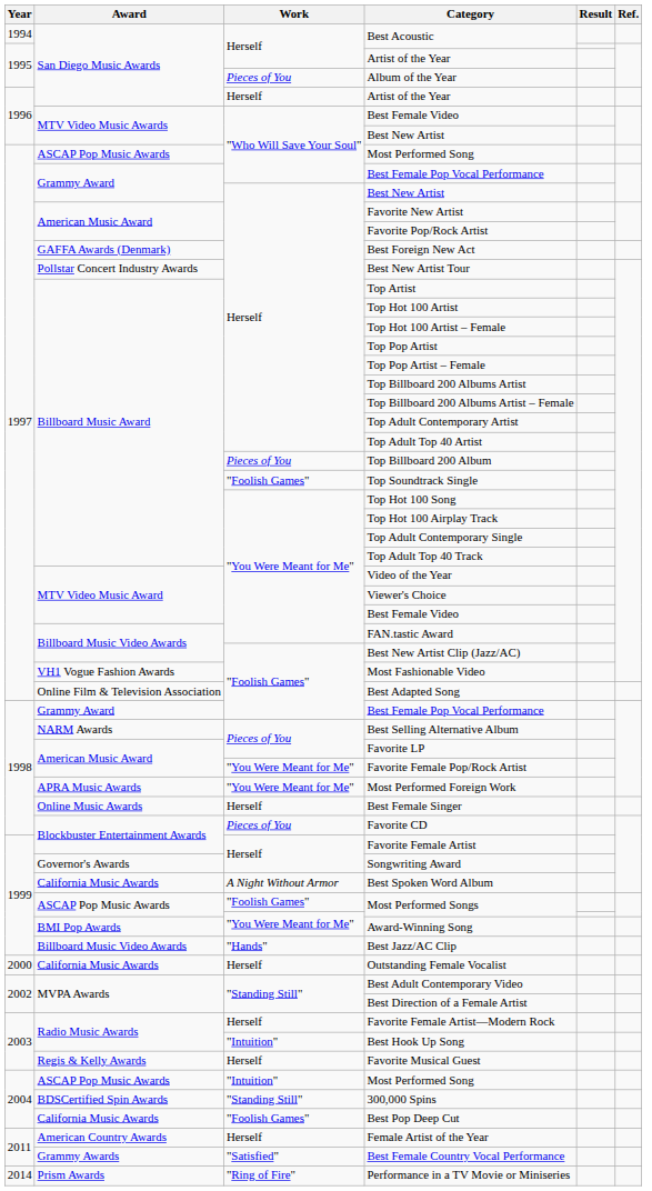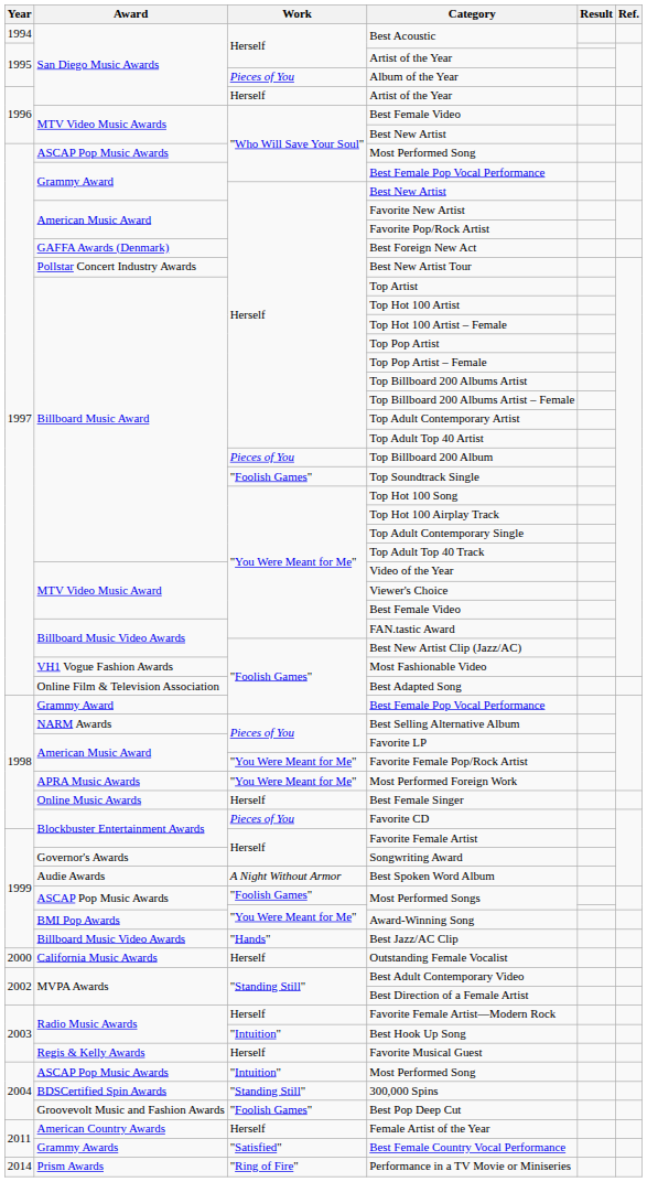 <table class="wikitable">
 <tr>
 <th>Year</th>
 <th>Award</th>
 <th>Work</th>
 <th>Category</th>
 <th>Result</th>
 <th>Ref.</th>
 </tr>
 <tr>
 <td>1994</td>
 <td rowspan=5><a href='#'>San Diego Music Awards</a></td>
 <td rowspan=3>Herself</td>
 <td rowspan=2>Best Acoustic</td>
 <td></td>
 <td></td>
 </tr>
 <tr>
 <td rowspan=3>1995</td>
 <td></td>
 <td rowspan=3></td>
 </tr>
 <tr>
 <td>Artist of the Year</td>
 <td></td>
 </tr>
 <tr>
 <td><em><a href='#'>Pieces of You</a></em></td>
 <td>Album of the Year</td>
 <td></td>
 </tr>
 <tr>
 <td rowspan="3">1996</td>
 <td>Herself</td>
 <td>Artist of the Year</td>
 <td></td>
 <td></td>
 </tr>
 <tr>
 <td rowspan="2"><a href='#'>MTV Video Music Awards</a></td>
 <td rowspan="4">"<a href='#'>Who Will Save Your Soul</a>"</td>
 <td>Best Female Video</td>
 <td></td>
 </tr>
 <tr>
 <td>Best New Artist</td>
 <td></td>
 </tr>
 <tr>
 <td rowspan="29">1997</td>
 <td><a href='#'>ASCAP Pop Music Awards</a></td>
 <td>Most Performed Song</td>
 <td></td>
 <td></td>
 </tr>
 <tr>
 <td rowspan="2"><a href='#'>Grammy Award</a></td>
 <td><a href='#'>Best Female Pop Vocal Performance</a></td>
 <td></td>
 <td rowspan=2></td>
 </tr>
 <tr>
 <td rowspan="14">Herself</td>
 <td><a href='#'>Best New Artist</a></td>
 <td></td>
 </tr>
 <tr>
 <td rowspan="2"><a href='#'>American Music Award</a></td>
 <td>Favorite New Artist</td>
 <td></td>
 </tr>
 <tr>
 <td>Favorite Pop/Rock Artist</td>
 <td></td>
 </tr>
 <tr>
 <td><a href='#'>GAFFA Awards (Denmark)</a></td>
 <td>Best Foreign New Act</td>
 <td></td>
 <td></td>
 </tr>
 <tr>
 <td><a href='#'>Pollstar</a> Concert Industry Awards</td>
 <td>Best New Artist Tour</td>
 <td></td>
 </tr>
 <tr>
 <td rowspan="15"><a href='#'>Billboard Music Award</a></td>
 <td>Top Artist</td>
 <td></td>
 </tr>
 <tr>
 <td>Top Hot 100 Artist</td>
 <td></td>
 </tr>
 <tr>
 <td>Top Hot 100 Artist – Female</td>
 <td></td>
 </tr>
 <tr>
 <td>Top Pop Artist</td>
 <td></td>
 </tr>
 <tr>
 <td>Top Pop Artist – Female</td>
 <td></td>
 </tr>
 <tr>
 <td>Top Billboard 200 Albums Artist</td>
 <td></td>
 </tr>
 <tr>
 <td>Top Billboard 200 Albums Artist – Female</td>
 <td></td>
 </tr>
 <tr>
 <td>Top Adult Contemporary Artist</td>
 <td></td>
 </tr>
 <tr>
 <td>Top Adult Top 40 Artist</td>
 <td></td>
 </tr>
 <tr>
 <td><em><a href='#'>Pieces of You</a></em></td>
 <td>Top Billboard 200 Album</td>
 <td></td>
 </tr>
 <tr>
 <td>"<a href='#'>Foolish Games</a>"</td>
 <td>Top Soundtrack Single</td>
 <td></td>
 </tr>
 <tr>
 <td rowspan="8">"<a href='#'>You Were Meant for Me</a>"</td>
 <td>Top Hot 100 Song</td>
 <td></td>
 </tr>
 <tr>
 <td>Top Hot 100 Airplay Track</td>
 <td></td>
 </tr>
 <tr>
 <td>Top Adult Contemporary Single</td>
 <td></td>
 </tr>
 <tr>
 <td>Top Adult Top 40 Track</td>
 <td></td>
 </tr>
 <tr>
 <td rowspan="3"><a href='#'>MTV Video Music Award</a></td>
 <td>Video of the Year</td>
 <td></td>
 </tr>
 <tr>
 <td>Viewer's Choice</td>
 <td></td>
 </tr>
 <tr>
 <td>Best Female Video</td>
 <td></td>
 </tr>
 <tr>
 <td rowspan=2><a href='#'>Billboard Music Video Awards</a></td>
 <td>FAN.tastic Award</td>
 <td></td>
 </tr>
 <tr>
 <td rowspan=4>"<a href='#'>Foolish Games</a>"</td>
 <td>Best New Artist Clip (Jazz/AC)</td>
 <td></td>
 </tr>
 <tr>
 <td><a href='#'>VH1</a> Vogue Fashion Awards</td>
 <td>Most Fashionable Video</td>
 <td></td>
 </tr>
 <tr>
 <td>Online Film & Television Association</td>
 <td>Best Adapted Song</td>
 <td></td>
 <td></td>
 </tr>
 <tr>
 <td rowspan="7">1998</td>
 <td><a href='#'>Grammy Award</a></td>
 <td><a href='#'>Best Female Pop Vocal Performance</a></td>
 <td></td>
 </tr>
 <tr>
 <td><a href='#'>NARM</a> Awards</td>
 <td rowspan=2><em><a href='#'>Pieces of You</a></em></td>
 <td>Best Selling Alternative Album</td>
 <td></td>
 </tr>
 <tr>
 <td rowspan="2"><a href='#'>American Music Award</a></td>
 <td>Favorite LP</td>
 <td></td>
 </tr>
 <tr>
 <td>"<a href='#'>You Were Meant for Me</a>"</td>
 <td>Favorite Female Pop/Rock Artist</td>
 <td></td>
 </tr>
 <tr>
 <td><a href='#'>APRA Music Awards</a></td>
 <td>"<a href='#'>You Were Meant for Me</a>"</td>
 <td>Most Performed Foreign Work</td>
 <td></td>
 </tr>
 <tr>
 <td><a href='#'>Online Music Awards</a></td>
 <td>Herself</td>
 <td>Best Female Singer</td>
 <td></td>
 <td></td>
 </tr>
 <tr>
 <td rowspan=2><a href='#'>Blockbuster Entertainment Awards</a></td>
 <td><em><a href='#'>Pieces of You</a></em></td>
 <td>Favorite CD</td>
 <td></td>
 </tr>
 <tr>
 <td rowspan="7">1999</td>
 <td rowspan="2">Herself</td>
 <td>Favorite Female Artist</td>
 <td></td>
 </tr>
 <tr>
 <td>Governor's Awards</td>
 <td>Songwriting Award</td>
 <td></td>
 </tr>
 <tr>
-<td><a href='#'>California Music Awards</a></td>
+<td>Audie Awards</td>
 <td><em>A Night Without Armor</em></td>
 <td>Best Spoken Word Album</td>
 <td></td>
 </tr>
 <tr>
 <td rowspan="2"><a href='#'>ASCAP</a> Pop Music Awards</td>
 <td>"<a href='#'>Foolish Games</a>"</td>
 <td rowspan="2">Most Performed Songs</td>
 <td></td>
 <td rowspan=2></td>
 </tr>
 <tr>
 <td rowspan="2">"<a href='#'>You Were Meant for Me</a>"</td>
 <td></td>
 </tr>
 <tr>
 <td><a href='#'>BMI Pop Awards</a></td>
 <td>Award-Winning Song</td>
 <td></td>
 </tr>
 <tr>
 <td><a href='#'>Billboard Music Video Awards</a></td>
 <td>"<a href='#'>Hands</a>"</td>
 <td>Best Jazz/AC Clip</td>
 <td></td>
 <td></td>
 </tr>
 <tr>
 <td>2000</td>
 <td><a href='#'>California Music Awards</a></td>
 <td>Herself</td>
 <td>Outstanding Female Vocalist</td>
 <td></td>
 </tr>
 <tr>
 <td rowspan=2>2002</td>
 <td rowspan=2>MVPA Awards</td>
 <td rowspan=2>"<a href='#'>Standing Still</a>"</td>
 <td>Best Adult Contemporary Video</td>
 <td></td>
 <td></td>
 </tr>
 <tr>
 <td>Best Direction of a Female Artist</td>
 <td></td>
 <td></td>
 </tr>
 <tr>
 <td rowspan="3">2003</td>
 <td rowspan=2><a href='#'>Radio Music Awards</a></td>
 <td rowspan="1">Herself</td>
 <td>Favorite Female Artist—Modern Rock</td>
 <td></td>
 </tr>
 <tr>
 <td>"<a href='#'>Intuition</a>"</td>
 <td>Best Hook Up Song</td>
 <td></td>
 <td></td>
 </tr>
 <tr>
 <td><a href='#'>Regis & Kelly Awards</a></td>
 <td>Herself</td>
 <td>Favorite Musical Guest</td>
 <td></td>
 </tr>
 <tr>
 <td rowspan=3>2004</td>
 <td><a href='#'>ASCAP Pop Music Awards</a></td>
 <td>"<a href='#'>Intuition</a>"</td>
 <td>Most Performed Song</td>
 <td></td>
 <td></td>
 </tr>
 <tr>
 <td><a href='#'>BDSCertified Spin Awards</a></td>
 <td>"<a href='#'>Standing Still</a>"</td>
 <td>300,000 Spins</td>
 <td></td>
 <td></td>
 </tr>
 <tr>
-<td><a href='#'>California Music Awards</a></td>
+<td>Groovevolt Music and Fashion Awards</td>
 <td>"<a href='#'>Foolish Games</a>"</td>
 <td>Best Pop Deep Cut</td>
 <td></td>
 <td></td>
 </tr>
 <tr>
 <td rowspan="2">2011</td>
 <td><a href='#'>American Country Awards</a></td>
 <td>Herself</td>
 <td>Female Artist of the Year</td>
 <td></td>
 </tr>
 <tr>
 <td><a href='#'>Grammy Awards</a></td>
 <td>"<a href='#'>Satisfied</a>"</td>
 <td><a href='#'>Best Female Country Vocal Performance</a></td>
 <td></td>
 <td></td>
 </tr>
 <tr>
 <td>2014</td>
 <td><a href='#'>Prism Awards</a></td>
 <td>"<a href='#'>Ring of Fire</a>"</td>
 <td>Performance in a TV Movie or Miniseries</td>
 <td></td>
 </tr>
 </table>
